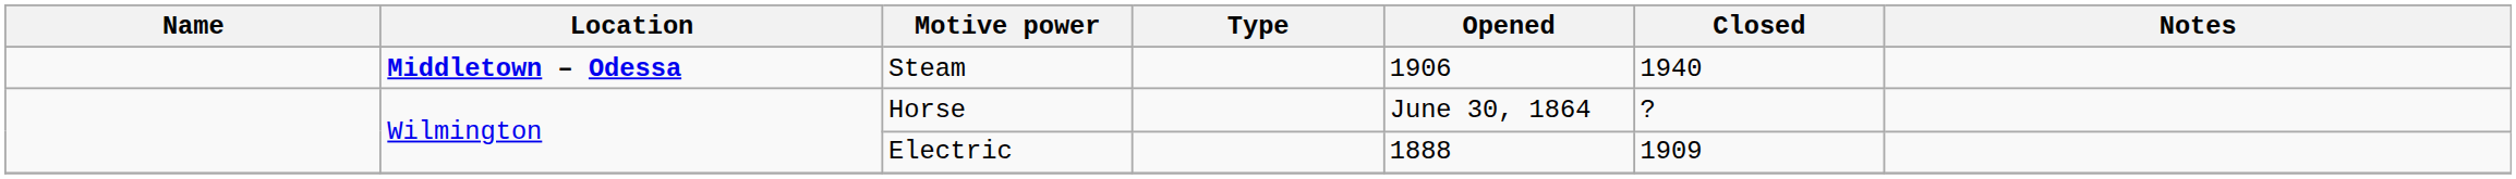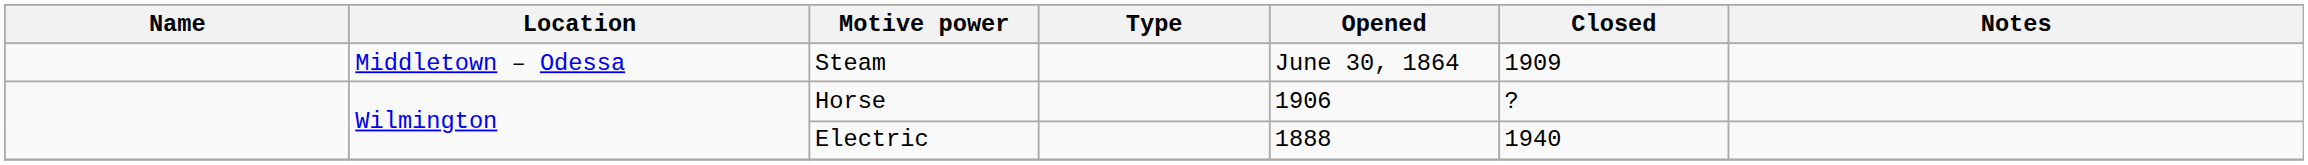 <table class="wikitable sortable" width=100%>
 <tr>
 <th width=15%>Name</th>
 <th width=20%>Location</th>
 <th width=10%>Motive power</th>
 <th width=10%>Type</th>
 <th width=10%>Opened</th>
 <th width=10%>Closed</th>
 <th class="unsortable" width=25%>Notes</th>
 </tr>
 <tr>
 <td> </td>
-<td><strong><a href='#'>Middletown</a> – <a href='#'>Odessa</a></strong></td>
+<td><a href='#'>Middletown</a> – <a href='#'>Odessa</a></td>
 <td>Steam</td>
 <td> </td>
-<td>1906</td>
-<td>1940</td>
+<td>June 30, 1864</td>
+<td>1909</td>
 <td> </td>
 </tr>
 <tr>
 <td rowspan="2"> </td>
 <td rowspan="2"><a href='#'>Wilmington</a></td>
 <td>Horse</td>
 <td> </td>
-<td>June 30, 1864</td>
+<td>1906</td>
 <td>?</td>
 <td> </td>
 </tr>
 <tr>
 <td>Electric</td>
 <td> </td>
 <td>1888</td>
-<td>1909</td>
+<td>1940</td>
 <td> </td>
 </tr>
 <tr>
 </tr>
 </table>
